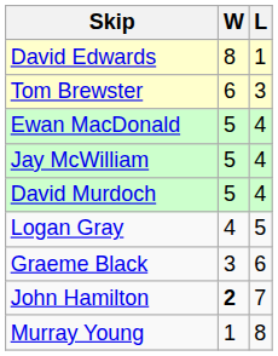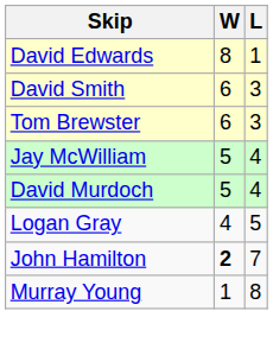 <table class=wikitable>
 <tr>
 <th width=150>Skip</th>
 <th>W</th>
 <th>L</th>
 </tr>
 <tr bgcolor=#ffffcc>
 <td><a href='#'>David Edwards</a></td>
 <td>8</td>
 <td>1</td>
 </tr>
 <tr bgcolor=#ffffcc>
+<td><a href='#'>David Smith</a></td>
+<td>6</td>
+<td>3</td>
+</tr>
+<tr bgcolor=#ffffcc>
 <td><a href='#'>Tom Brewster</a></td>
 <td>6</td>
 <td>3</td>
-</tr>
-<tr bgcolor=#ccffcc>
-<td><a href='#'>Ewan MacDonald</a></td>
-<td>5</td>
-<td>4</td>
 </tr>
 <tr bgcolor=#ccffcc>
 <td><a href='#'>Jay McWilliam</a></td>
 <td>5</td>
 <td>4</td>
 </tr>
 <tr bgcolor=#ccffcc>
 <td><a href='#'>David Murdoch</a></td>
 <td>5</td>
 <td>4</td>
 </tr>
 <tr>
 <td><a href='#'>Logan Gray</a></td>
 <td>4</td>
 <td>5</td>
 </tr>
 <tr>
-<td><a href='#'>Graeme Black</a></td>
-<td>3</td>
-<td>6</td>
-</tr>
-<tr>
 <td><a href='#'>John Hamilton</a></td>
 <td><strong>2</strong></td>
 <td>7</td>
 </tr>
 <tr>
 <td><a href='#'>Murray Young</a></td>
 <td>1</td>
 <td>8</td>
 </tr>
 </table>
